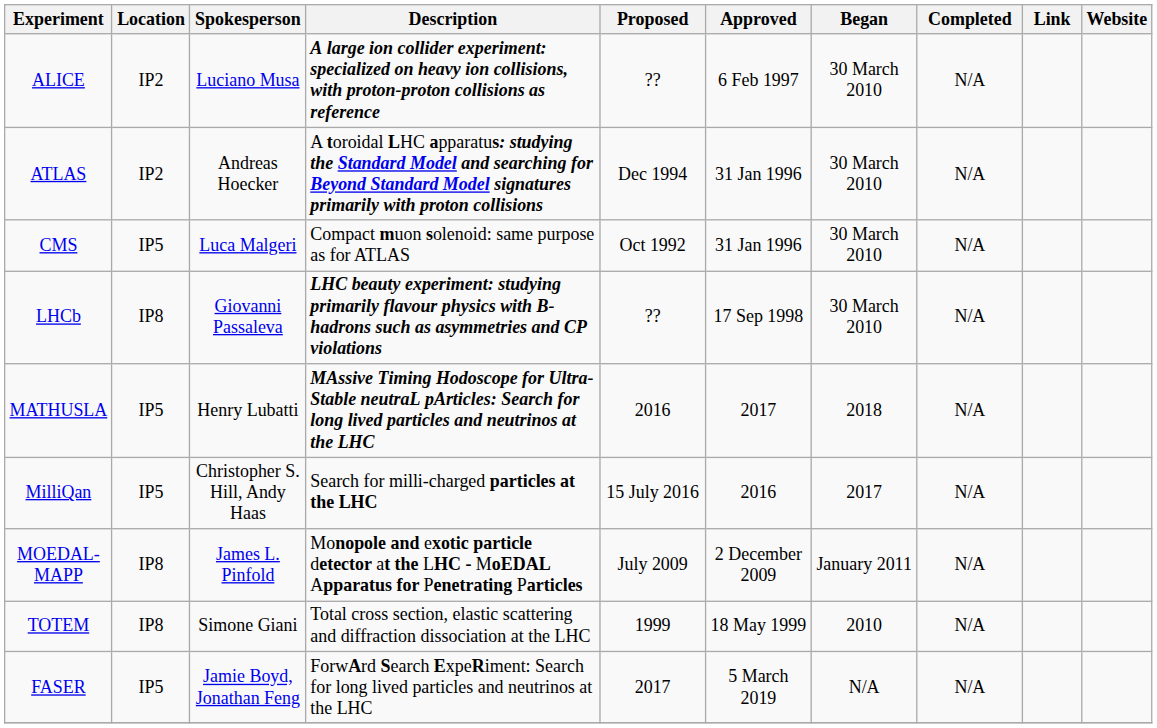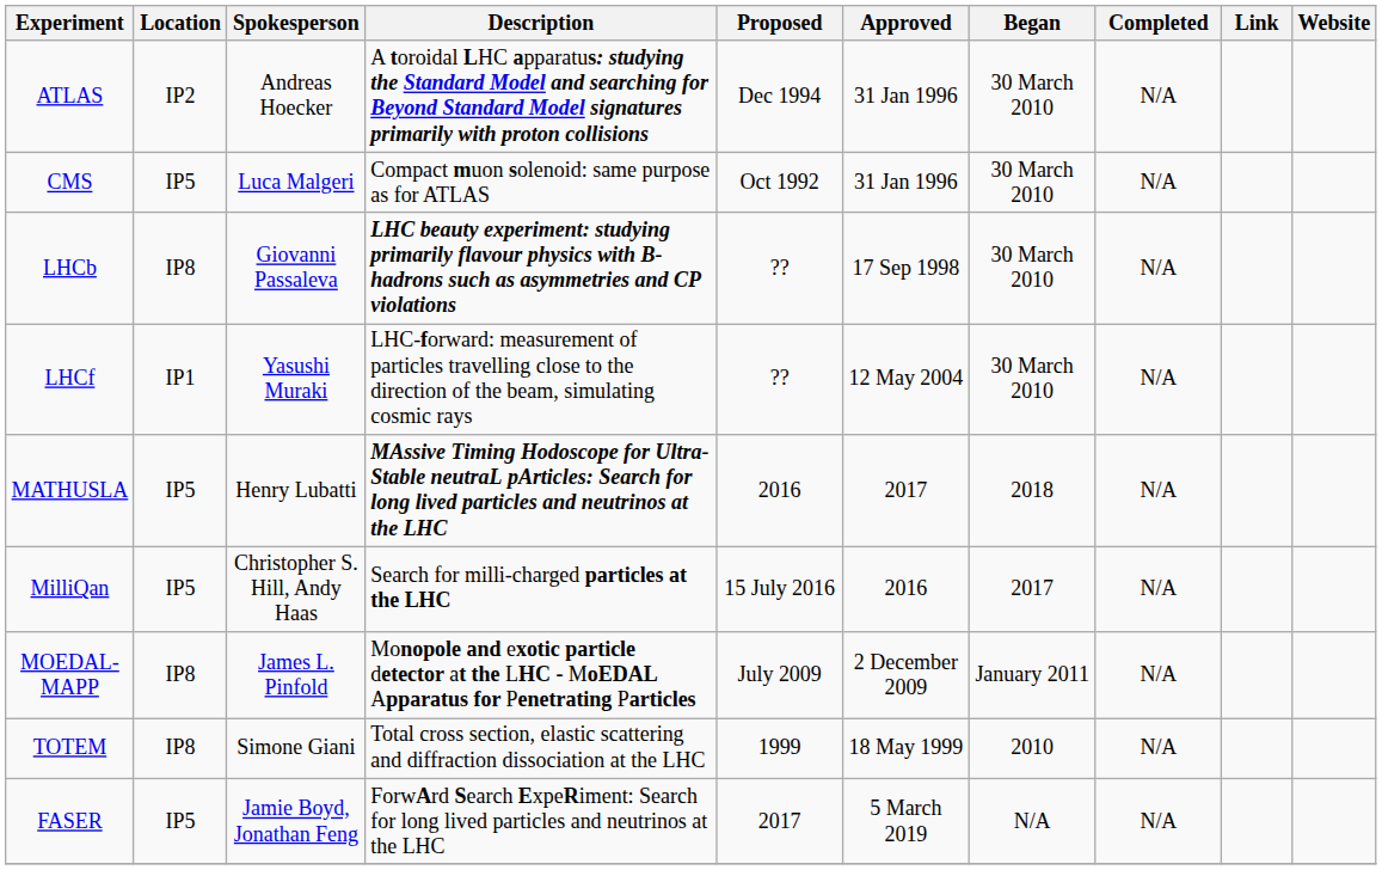 <table class="wikitable sortable" style="text-align:center;font-size: 85%">
 <tr>
 <th width="5%">Experiment</th>
 <th width="5%">Location</th>
 <th width="7%">Spokesperson</th>
 <th class="unsortable" width="25%">Description</th>
 <th width="9%">Proposed</th>
 <th width="9%">Approved</th>
 <th width="9%">Began</th>
 <th width="9%">Completed</th>
 <th class="unsortable" width="5%">Link</th>
 <th width="5%">Website</th>
-</tr>
-<tr>
-<td><a href='#'>ALICE</a></td>
-<td>IP2</td>
-<td><a href='#'>Luciano Musa</a></td>
-<td align="left"><strong><em>A<strong> </strong>l<strong>arge </strong>i<strong>on </strong>c<strong>ollider </strong>e<strong>xperiment<em>: specialized on heavy ion collisions, with proton-proton collisions as reference</td>
-<td>??</td>
-<td>6 Feb 1997</td>
-<td>30 March 2010</td>
-<td>N/A</td>
-<td><br></td>
-<td></td>
 </tr>
 <tr>
 <td><a href='#'>ATLAS</a></td>
 <td>IP2</td>
 <td>Andreas Hoecker</td>
 <td align="left"></em></strong>A</strong> <strong>t</strong>oroidal <strong>L</strong>HC <strong>a</strong>pparatu<strong>s<strong><em>: studying the <a href='#'>Standard Model</a> and searching for <a href='#'>Beyond Standard Model</a> signatures primarily with proton collisions</td>
 <td>Dec 1994</td>
 <td>31 Jan 1996</td>
 <td>30 March 2010</td>
 <td>N/A</td>
 <td><br></td>
 <td></td>
 </tr>
 <tr>
 <td><a href='#'>CMS</a></td>
 <td>IP5</td>
 <td><a href='#'>Luca Malgeri</a></td>
 <td align="left"></em></strong>C</strong>ompact <strong>m</strong>uon <strong>s</strong>olenoid</em>: same purpose as for ATLAS</td>
 <td>Oct 1992</td>
 <td>31 Jan 1996</td>
 <td>30 March 2010</td>
 <td>N/A</td>
 <td><br></td>
 <td></td>
 </tr>
 <tr>
 <td><a href='#'>LHCb</a></td>
 <td>IP8</td>
 <td><a href='#'>Giovanni Passaleva</a></td>
 <td align="left"><strong><em>LHC<strong> </strong>b<strong>eauty experiment<em>: studying primarily flavour physics with B-hadrons such as asymmetries and CP violations</td>
 <td>??</td>
 <td>17 Sep 1998</td>
 <td>30 March 2010</td>
 <td>N/A</td>
 <td><br></td>
 <td></td>
+</tr>
+<tr>
+<td><a href='#'>LHCf</a></td>
+<td>IP1</td>
+<td><a href='#'>Yasushi Muraki</a></td>
+<td align="left"></em></strong>LHC</strong>-<strong>f</strong>orward</em>: measurement of particles travelling close to the direction of the beam, simulating cosmic rays</td>
+<td>??</td>
+<td>12 May 2004</td>
+<td>30 March 2010</td>
+<td>N/A</td>
+<td><br></td>
+<td> </td>
 </tr>
 <tr>
 <td><a href='#'>MATHUSLA</a></td>
 <td>IP5</td>
 <td>Henry Lubatti</td>
 <td align="left"><strong><em>MA<strong>ssive</strong> T<strong>iming </strong>H<strong>odoscope for </strong>U<strong>ltra-</strong>S<strong>table neutra</strong>L<strong> p</strong>A<strong>rticles<em>: Search for long lived particles and neutrinos at the LHC</td>
 <td>2016</td>
 <td>2017</td>
 <td>2018 </td>
 <td>N/A</td>
 <td><br></td>
 <td></td>
 </tr>
 <tr>
 <td><a href='#'>MilliQan</a></td>
 <td>IP5</td>
 <td>Christopher S. Hill, Andy Haas</td>
 <td align="left">Search for </strong>milli-charged<strong> particles at the LHC</td>
 <td>15 July 2016</td>
 <td>2016</td>
 <td>2017</td>
 <td>N/A</td>
 <td><br></td>
 <td></td>
 </tr>
 <tr>
 <td><a href='#'>MOEDAL-MAPP</a></td>
 <td>IP8</td>
 <td><a href='#'>James L. Pinfold</a></td>
 <td align="left"></strong>Mo<strong>nopole and </strong>e<strong>xotic particle </strong>d<strong>etector </strong>a<strong>t the </strong>L<strong>HC - </strong>M<strong>oEDAL </strong>A<strong>pparatus for </strong>P<strong>enetrating </strong>P<strong>articles</td>
 <td>July 2009</td>
 <td>2 December 2009</td>
 <td>January 2011</td>
 <td>N/A</td>
 <td><br></td>
 <td></td>
 </tr>
 <tr>
 <td><a href='#'>TOTEM</a></td>
 <td>IP8</td>
 <td>Simone Giani</td>
 <td align="left">Total cross section, elastic scattering and diffraction dissociation at the LHC</td>
 <td>1999</td>
 <td>18 May 1999</td>
 <td>2010</td>
 <td>N/A</td>
 <td><br></td>
 <td></td>
 </tr>
 <tr>
 <td><a href='#'>FASER</a></td>
 <td>IP5</td>
 <td><a href='#'>Jamie Boyd, Jonathan Feng</a></td>
 <td align="left"></em></strong>F</strong>orw<strong>A</strong>rd <strong>S</strong>earch <strong>E</strong>xpe<strong>R</strong>iment</em>: Search for long lived particles and neutrinos at the LHC</td>
 <td>2017</td>
 <td>5 March 2019</td>
 <td>N/A</td>
 <td>N/A</td>
 <td><br></td>
 <td></td>
 </tr>
 <tr>
 </tr>
 </table>
